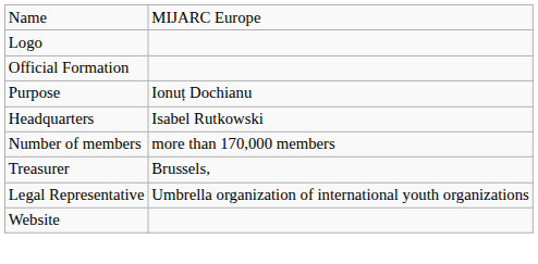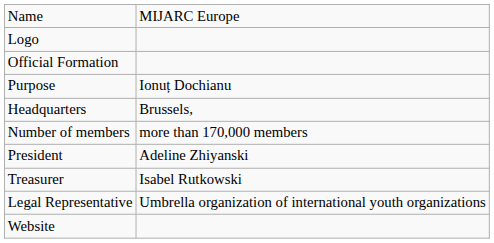 <table class="wikitable">
 <tr>
 <td>Name</td>
 <td>MIJARC Europe</td>
 </tr>
 <tr>
 <td>Logo</td>
 <td></td>
 </tr>
 <tr>
 <td>Official Formation</td>
 <td></td>
 </tr>
 <tr>
 <td>Purpose</td>
 <td>Ionuț Dochianu</td>
 </tr>
 <tr>
 <td>Headquarters</td>
-<td>Isabel Rutkowski</td>
+<td>Brussels, </td>
 </tr>
 <tr>
 <td>Number of members</td>
 <td>more than 170,000 members</td>
 </tr>
 <tr>
+<td>President</td>
+<td>Adeline Zhiyanski</td>
+</tr>
+<tr>
 <td>Treasurer</td>
-<td>Brussels, </td>
+<td>Isabel Rutkowski</td>
 </tr>
 <tr>
 <td>Legal Representative</td>
 <td>Umbrella organization of international youth organizations</td>
 </tr>
 <tr>
 <td>Website</td>
 <td></td>
 </tr>
 </table>
